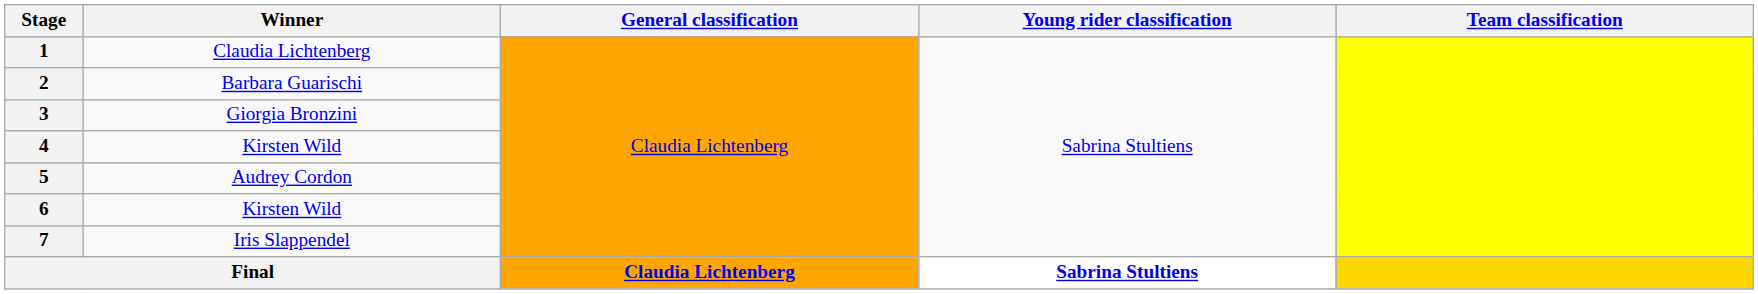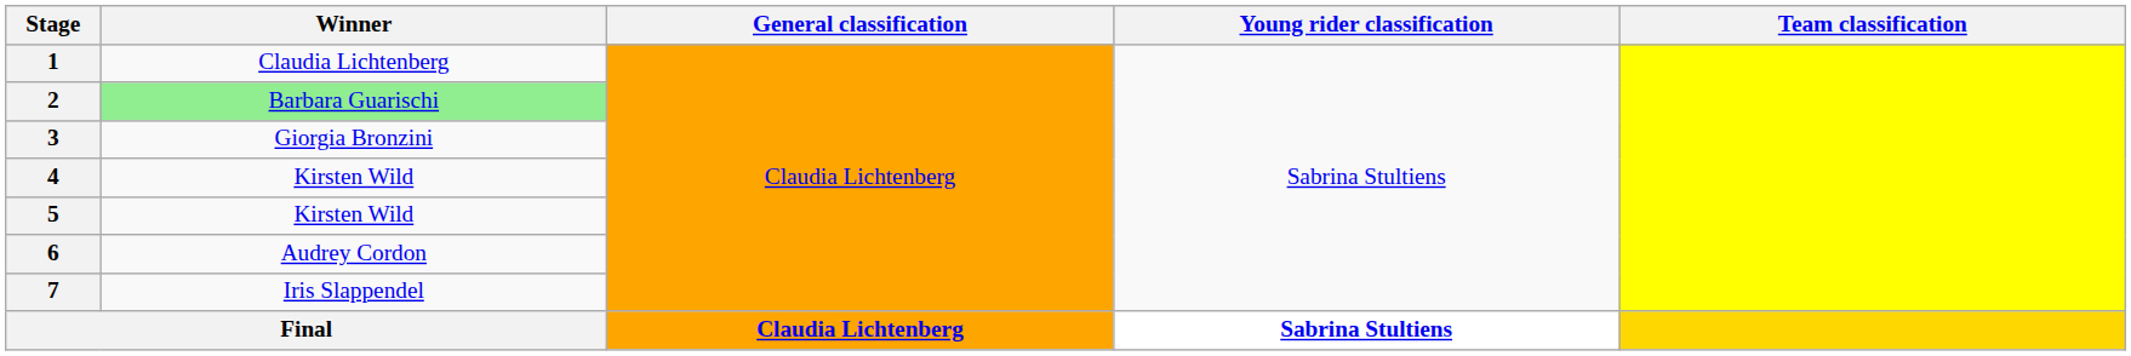 <table class="wikitable" style="text-align: center; font-size:86%;">
 <tr style="background-color: #efefef;">
 <th width="1%">Stage</th>
 <th width="10%">Winner</th>
 <th width="10%"><a href='#'>General classification</a><br></th>
 <th width="10%"><a href='#'>Young rider classification</a><br></th>
 <th width="10%"><a href='#'>Team classification</a><br></th>
 </tr>
 <tr>
 <th>1</th>
 <td><a href='#'>Claudia Lichtenberg</a></td>
 <td style="background:orange;" rowspan=7><a href='#'>Claudia Lichtenberg</a></td>
 <td rowspan=7><a href='#'>Sabrina Stultiens</a></td>
 <td style="background:yellow;" rowspan=7></td>
 </tr>
 <tr>
 <th>2</th>
-<td><a href='#'>Barbara Guarischi</a></td>
+<td style="background: lightgreen;"><a href='#'>Barbara Guarischi</a></td>
 </tr>
 <tr>
 <th>3</th>
 <td><a href='#'>Giorgia Bronzini</a></td>
 </tr>
 <tr>
 <th>4</th>
 <td><a href='#'>Kirsten Wild</a></td>
 </tr>
 <tr>
 <th>5</th>
-<td><a href='#'>Audrey Cordon</a></td>
+<td><a href='#'>Kirsten Wild</a></td>
 </tr>
 <tr>
 <th>6</th>
-<td><a href='#'>Kirsten Wild</a></td>
+<td><a href='#'>Audrey Cordon</a></td>
 </tr>
 <tr>
 <th>7</th>
 <td><a href='#'>Iris Slappendel</a></td>
 </tr>
 <tr>
 <th colspan=2><strong>Final</strong></th>
 <th style="background:orange;"><a href='#'>Claudia Lichtenberg</a></th>
 <th style="background:white;"><a href='#'>Sabrina Stultiens</a></th>
 <th style="background:gold;"></th>
 </tr>
 </table>
